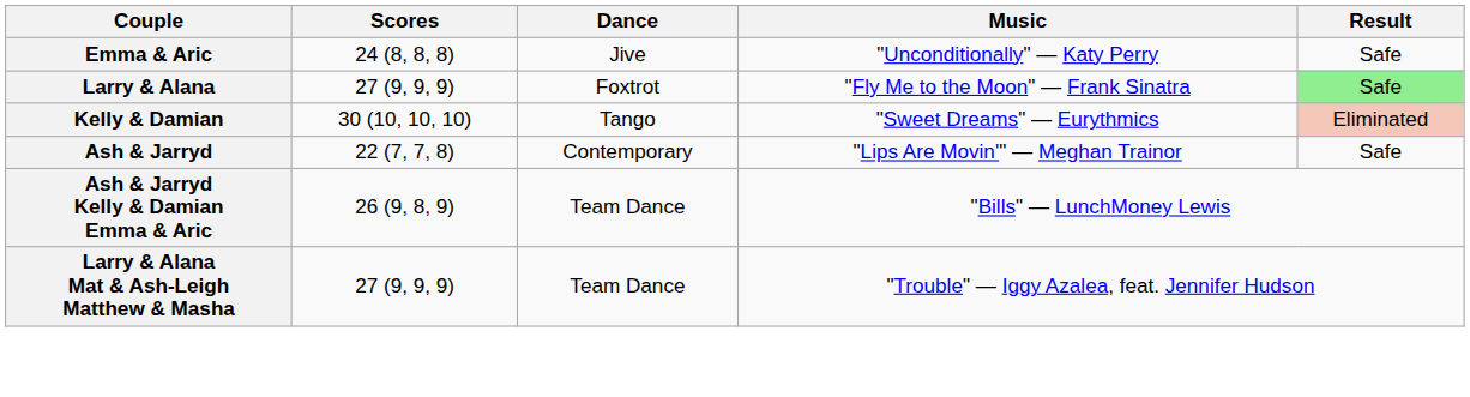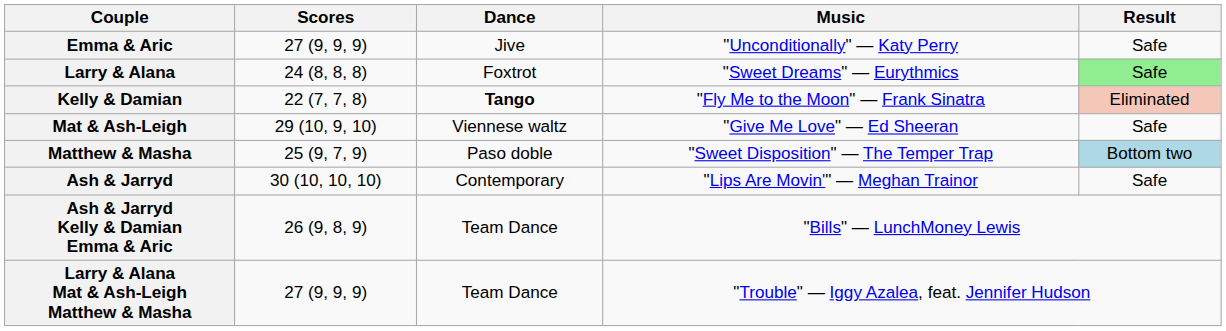 <table class="wikitable sortable" style="text-align:center; width: 90%">
 <tr>
 <th scope="col">Couple</th>
 <th scope="col">Scores</th>
 <th scope="col" class="unsortable">Dance</th>
 <th scope="col" class="unsortable">Music</th>
 <th scope="col" class="unsortable">Result</th>
 </tr>
 <tr>
 <th scope="row">Emma & Aric</th>
-<td>24 (8, 8, 8)</td>
+<td>27 (9, 9, 9)</td>
 <td>Jive</td>
 <td>"<a href='#'>Unconditionally</a>" — <a href='#'>Katy Perry</a></td>
 <td>Safe</td>
 </tr>
 <tr>
 <th scope="row">Larry & Alana</th>
-<td>27 (9, 9, 9)</td>
+<td>24 (8, 8, 8)</td>
 <td>Foxtrot</td>
-<td>"<a href='#'>Fly Me to the Moon</a>" — <a href='#'>Frank Sinatra</a></td>
+<td>"<a href='#'>Sweet Dreams</a>" — <a href='#'>Eurythmics</a></td>
 <td style="background: lightgreen;">Safe</td>
 </tr>
 <tr>
 <th scope="row">Kelly & Damian</th>
-<td>30 (10, 10, 10)</td>
-<td>Tango</td>
-<td>"<a href='#'>Sweet Dreams</a>" — <a href='#'>Eurythmics</a></td>
+<td>22 (7, 7, 8)</td>
+<td><strong>Tango</strong></td>
+<td>"<a href='#'>Fly Me to the Moon</a>" — <a href='#'>Frank Sinatra</a></td>
 <td bgcolor="f4c7b8">Eliminated</td>
 </tr>
 <tr>
+<th scope="row">Mat & Ash-Leigh</th>
+<td>29 (10, 9, 10)</td>
+<td>Viennese waltz</td>
+<td>"<a href='#'>Give Me Love</a>" — <a href='#'>Ed Sheeran</a></td>
+<td>Safe</td>
+</tr>
+<tr>
+<th scope="row">Matthew & Masha</th>
+<td>25 (9, 7, 9)</td>
+<td>Paso doble</td>
+<td>"<a href='#'>Sweet Disposition</a>" — <a href='#'>The Temper Trap</a></td>
+<td bgcolor="lightblue">Bottom two</td>
+</tr>
+<tr>
 <th scope="row">Ash & Jarryd</th>
-<td>22 (7, 7, 8)</td>
+<td>30 (10, 10, 10)</td>
 <td>Contemporary</td>
 <td>"<a href='#'>Lips Are Movin'</a>" — <a href='#'>Meghan Trainor</a></td>
 <td>Safe</td>
 </tr>
 <tr>
 <th scope="row">Ash & Jarryd<br>Kelly & Damian<br>Emma & Aric</th>
 <td>26 (9, 8, 9)</td>
 <td>Team Dance</td>
 <td colspan="2">"<a href='#'>Bills</a>" — <a href='#'>LunchMoney Lewis</a></td>
 </tr>
 <tr>
 <th scope="row">Larry & Alana<br>Mat & Ash-Leigh<br>Matthew & Masha</th>
 <td>27 (9, 9, 9)</td>
 <td>Team Dance</td>
 <td colspan="2">"<a href='#'>Trouble</a>" — <a href='#'>Iggy Azalea</a>, feat. <a href='#'>Jennifer Hudson</a></td>
 </tr>
 </table>
